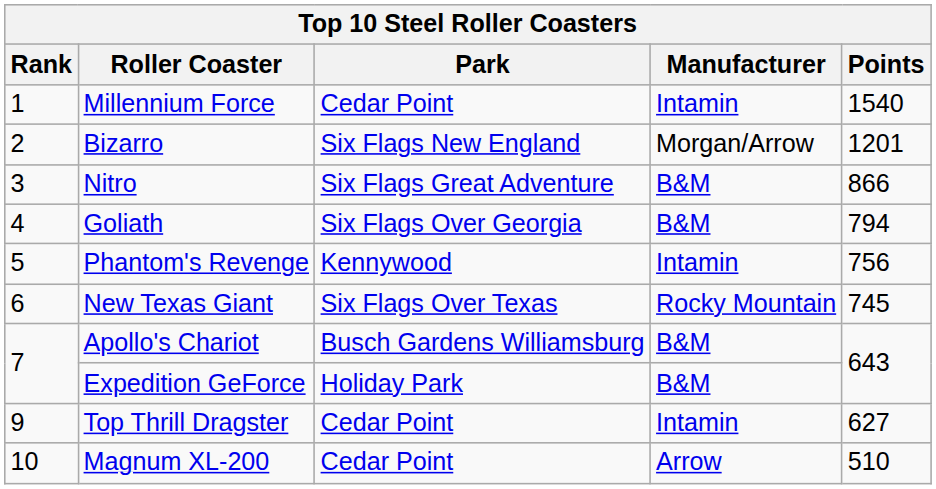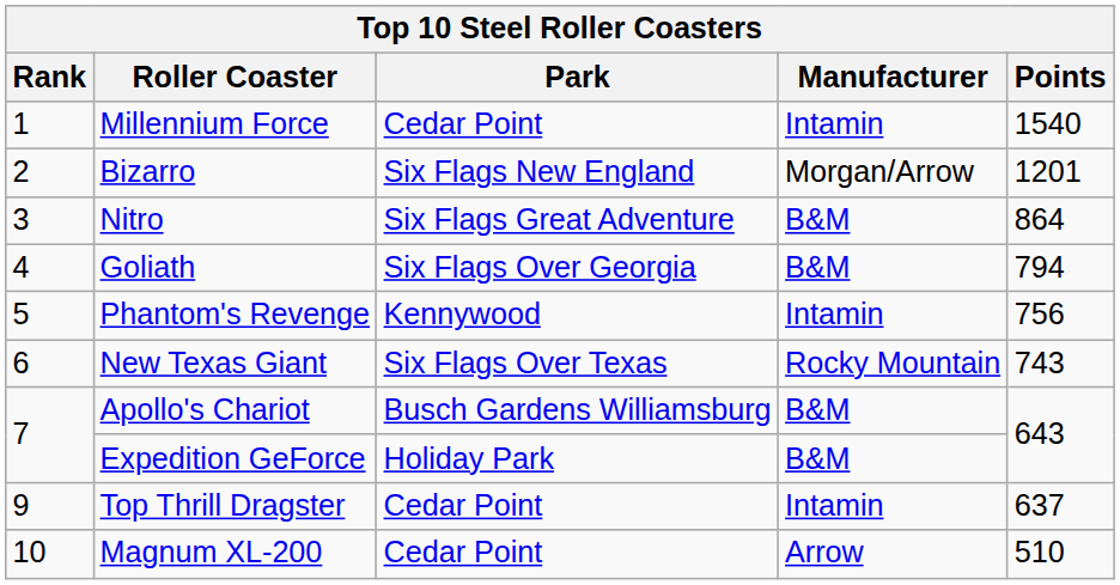 <table class="wikitable">
 <tr>
 <th colspan="5">Top 10 Steel Roller Coasters</th>
 </tr>
 <tr>
 <th>Rank</th>
 <th>Roller Coaster</th>
 <th>Park</th>
 <th>Manufacturer</th>
 <th>Points</th>
 </tr>
 <tr>
 <td>1</td>
 <td><a href='#'>Millennium Force</a></td>
 <td><a href='#'>Cedar Point</a></td>
 <td><a href='#'>Intamin</a></td>
 <td>1540</td>
 </tr>
 <tr>
 <td>2</td>
 <td><a href='#'>Bizarro</a></td>
 <td><a href='#'>Six Flags New England</a></td>
 <td>Morgan/Arrow</td>
 <td>1201</td>
 </tr>
 <tr>
 <td>3</td>
 <td><a href='#'>Nitro</a></td>
 <td><a href='#'>Six Flags Great Adventure</a></td>
 <td><a href='#'>B&M</a></td>
-<td>866</td>
+<td>864</td>
 </tr>
 <tr>
 <td>4</td>
 <td><a href='#'>Goliath</a></td>
 <td><a href='#'>Six Flags Over Georgia</a></td>
 <td><a href='#'>B&M</a></td>
 <td>794</td>
 </tr>
 <tr>
 <td>5</td>
 <td><a href='#'>Phantom's Revenge</a></td>
 <td><a href='#'>Kennywood</a></td>
 <td><a href='#'>Intamin</a></td>
 <td>756</td>
 </tr>
 <tr>
 <td>6</td>
 <td><a href='#'>New Texas Giant</a></td>
 <td><a href='#'>Six Flags Over Texas</a></td>
 <td><a href='#'>Rocky Mountain</a></td>
-<td>745</td>
+<td>743</td>
 </tr>
 <tr>
 <td rowspan="2">7</td>
 <td><a href='#'>Apollo's Chariot</a></td>
 <td><a href='#'>Busch Gardens Williamsburg</a></td>
 <td><a href='#'>B&M</a></td>
 <td rowspan="2">643</td>
 </tr>
 <tr>
 <td><a href='#'>Expedition GeForce</a></td>
 <td><a href='#'>Holiday Park</a></td>
 <td><a href='#'>B&M</a></td>
 </tr>
 <tr>
 <td>9</td>
 <td><a href='#'>Top Thrill Dragster</a></td>
 <td><a href='#'>Cedar Point</a></td>
 <td><a href='#'>Intamin</a></td>
-<td>627</td>
+<td>637</td>
 </tr>
 <tr>
 <td>10</td>
 <td><a href='#'>Magnum XL-200</a></td>
 <td><a href='#'>Cedar Point</a></td>
 <td><a href='#'>Arrow</a></td>
 <td>510</td>
 </tr>
 </table>
